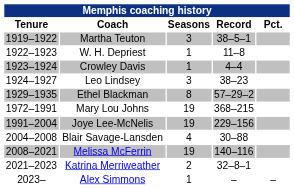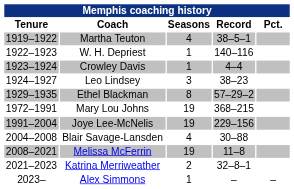 <table class="toccolours" width="450px">
 <tr>
 <th colspan="5" style="text-align: center; background:#0D3182; color:white"><strong>Memphis coaching history</strong></th>
 </tr>
 <tr>
 <th>Tenure</th>
 <th>Coach</th>
 <th>Seasons</th>
 <th>Record</th>
 <th>Pct.</th>
 </tr>
 <tr align=center bgcolor=silver>
 <td>1919–1922</td>
 <td>Martha Teuton</td>
-<td>3</td>
+<td>4</td>
 <td>38–5–1</td>
 <td width=50></td>
 </tr>
 <tr align=center>
 <td>1922–1923</td>
 <td>W. H. Depriest</td>
 <td>1</td>
-<td>11–8</td>
+<td>140–116</td>
 <td width=50></td>
 </tr>
 <tr align=center bgcolor=silver>
 <td>1923–1924</td>
 <td>Crowley Davis</td>
 <td>1</td>
 <td>4–4</td>
 <td width=50></td>
 </tr>
 <tr align=center>
 <td>1924–1927</td>
 <td>Leo Lindsey</td>
 <td>3</td>
 <td>38–23</td>
 <td width=50></td>
 </tr>
 <tr align=center bgcolor=silver>
 <td>1929–1935</td>
 <td>Ethel Blackman</td>
 <td>8</td>
 <td>57–29–2</td>
 <td width=50></td>
 </tr>
 <tr align=center>
 <td>1972–1991</td>
 <td>Mary Lou Johns</td>
 <td>19</td>
 <td>368–215</td>
 <td width=50></td>
 </tr>
 <tr align=center bgcolor=silver>
 <td>1991–2004</td>
 <td>Joye Lee-McNelis</td>
 <td>19</td>
 <td>229–156</td>
 <td width=50></td>
 </tr>
 <tr align=center>
 <td>2004–2008</td>
 <td>Blair Savage-Lansden</td>
 <td>4</td>
 <td>30–88</td>
 <td width=50></td>
 </tr>
 <tr align=center bgcolor=silver>
 <td>2008–2021</td>
 <td><a href='#'>Melissa McFerrin</a></td>
 <td>19</td>
-<td>140–116</td>
+<td>11–8</td>
 <td width=50></td>
 </tr>
 <tr align=center>
 <td>2021–2023</td>
 <td><a href='#'>Katrina Merriweather</a></td>
 <td>2</td>
 <td>32–8–1</td>
 <td width=50></td>
 </tr>
 <tr align=center>
 <td>2023–</td>
 <td><a href='#'>Alex Simmons</a></td>
 <td>1</td>
 <td>–</td>
 <td width=50>–</td>
 </tr>
 </table>
